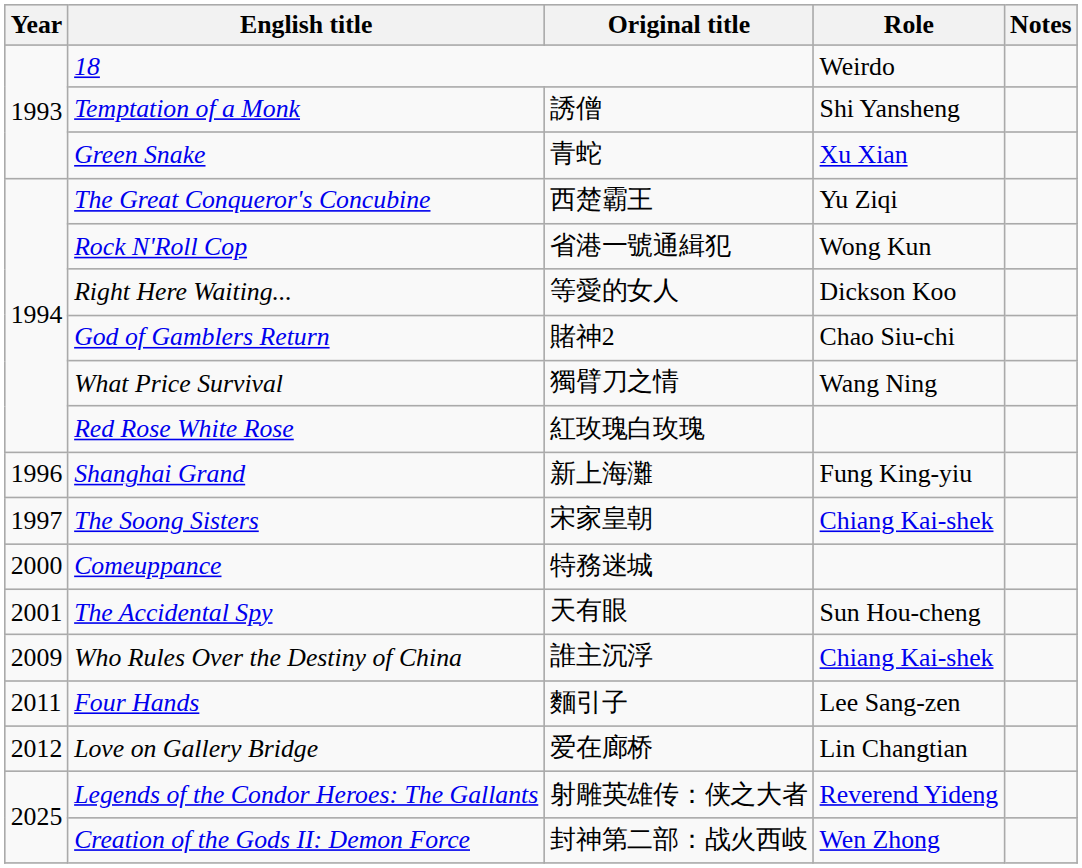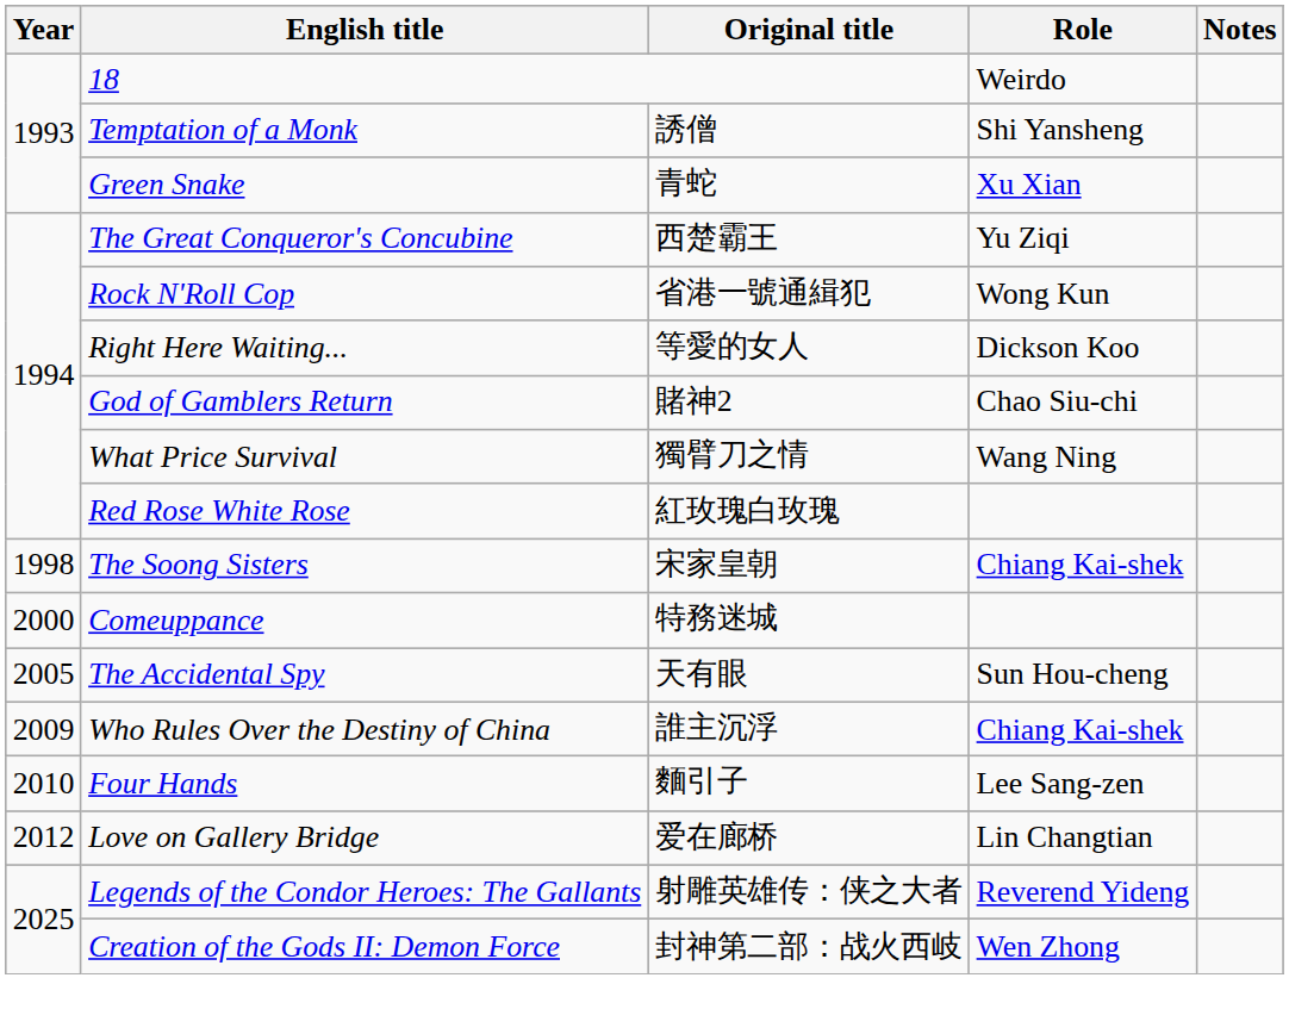 <table class="wikitable sortable">
 <tr>
 <th>Year</th>
 <th>English title</th>
 <th>Original title</th>
 <th>Role</th>
 <th class="unsortable">Notes</th>
 </tr>
 <tr>
 <td rowspan=3>1993</td>
 <td colspan=2><em><a href='#'>18</a></em></td>
 <td>Weirdo</td>
 <td></td>
 </tr>
 <tr>
 <td><em><a href='#'>Temptation of a Monk</a></em></td>
 <td>誘僧</td>
 <td>Shi Yansheng</td>
 <td></td>
 </tr>
 <tr>
 <td><em><a href='#'>Green Snake</a></em></td>
 <td>青蛇</td>
 <td><a href='#'>Xu Xian</a></td>
 <td></td>
 </tr>
 <tr>
 <td rowspan=6>1994</td>
 <td><em><a href='#'>The Great Conqueror's Concubine</a></em></td>
 <td>西楚霸王</td>
 <td>Yu Ziqi</td>
 <td></td>
 </tr>
 <tr>
 <td><em><a href='#'>Rock N'Roll Cop</a></em></td>
 <td>省港一號通緝犯</td>
 <td>Wong Kun</td>
 <td></td>
 </tr>
 <tr>
 <td><em>Right Here Waiting...</em></td>
 <td>等愛的女人</td>
 <td>Dickson Koo</td>
 <td></td>
 </tr>
 <tr>
 <td><em><a href='#'>God of Gamblers Return</a></em></td>
 <td>賭神2</td>
 <td>Chao Siu-chi</td>
 <td></td>
 </tr>
 <tr>
 <td><em>What Price Survival</em></td>
 <td>獨臂刀之情</td>
 <td>Wang Ning</td>
 <td></td>
 </tr>
 <tr>
 <td><em><a href='#'>Red Rose White Rose</a></em></td>
 <td>紅玫瑰白玫瑰</td>
 <td></td>
 <td></td>
 </tr>
 <tr>
-<td>1996</td>
-<td><em><a href='#'>Shanghai Grand</a></em></td>
-<td>新上海灘</td>
-<td>Fung King-yiu</td>
-<td></td>
-</tr>
-<tr>
-<td>1997</td>
+<td>1998</td>
 <td><em><a href='#'>The Soong Sisters</a></em></td>
 <td>宋家皇朝</td>
 <td><a href='#'>Chiang Kai-shek</a></td>
 <td></td>
 </tr>
 <tr>
 <td>2000</td>
 <td><em><a href='#'>Comeuppance</a></em></td>
 <td>特務迷城</td>
 <td></td>
 <td></td>
 </tr>
 <tr>
-<td>2001</td>
+<td>2005</td>
 <td><em><a href='#'>The Accidental Spy</a></em></td>
 <td>天有眼</td>
 <td>Sun Hou-cheng</td>
 <td></td>
 </tr>
 <tr>
 <td>2009</td>
 <td><em>Who Rules Over the Destiny of China</em></td>
 <td>誰主沉浮</td>
 <td><a href='#'>Chiang Kai-shek</a></td>
 <td></td>
 </tr>
 <tr>
-<td>2011</td>
+<td>2010</td>
 <td><em><a href='#'>Four Hands</a></em></td>
 <td>麵引子</td>
 <td>Lee Sang-zen</td>
 <td></td>
 </tr>
 <tr>
 <td>2012</td>
 <td><em>Love on Gallery Bridge</em></td>
 <td>爱在廊桥</td>
 <td>Lin Changtian</td>
 <td></td>
 </tr>
 <tr>
 <td rowspan="2">2025</td>
 <td><em><a href='#'>Legends of the Condor Heroes: The Gallants</a></em></td>
 <td>射雕英雄传：侠之大者</td>
 <td><a href='#'>Reverend Yideng</a></td>
 <td></td>
 </tr>
 <tr>
 <td><em><a href='#'>Creation of the Gods II: Demon Force</a></em></td>
 <td>封神第二部：战火西岐</td>
 <td><a href='#'>Wen Zhong</a></td>
 <td></td>
 </tr>
 </table>
